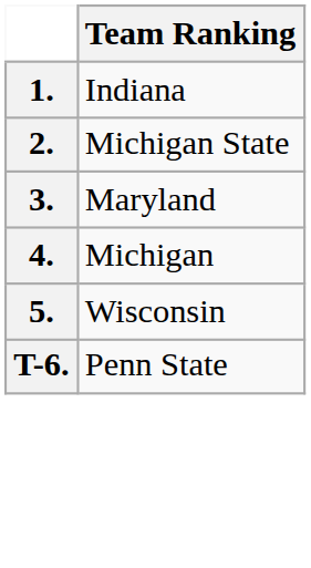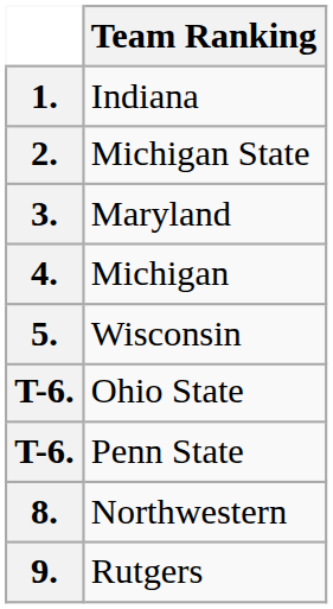 <table class="wikitable" style="white-space:nowrap; font-size:90%;">
 <tr>
 <td ! colspan=1 style="background:white; border-top-style:hidden; border-left-style:hidden;"></td>
 <th>Team Ranking</th>
 </tr>
 <tr>
 <th>1.</th>
 <td>Indiana</td>
 </tr>
 <tr>
 <th>2.</th>
 <td>Michigan State</td>
 </tr>
 <tr>
 <th>3.</th>
 <td>Maryland</td>
 </tr>
 <tr>
 <th>4.</th>
 <td>Michigan</td>
 </tr>
 <tr>
 <th>5.</th>
 <td>Wisconsin</td>
 </tr>
 <tr>
 <th>T-6.</th>
+<td>Ohio State</td>
+</tr>
+<tr>
+<th>T-6.</th>
 <td>Penn State</td>
 </tr>
+<tr>
+<th>8.</th>
+<td>Northwestern</td>
+</tr>
+<tr>
+<th>9.</th>
+<td>Rutgers</td>
+</tr>
 </table>
